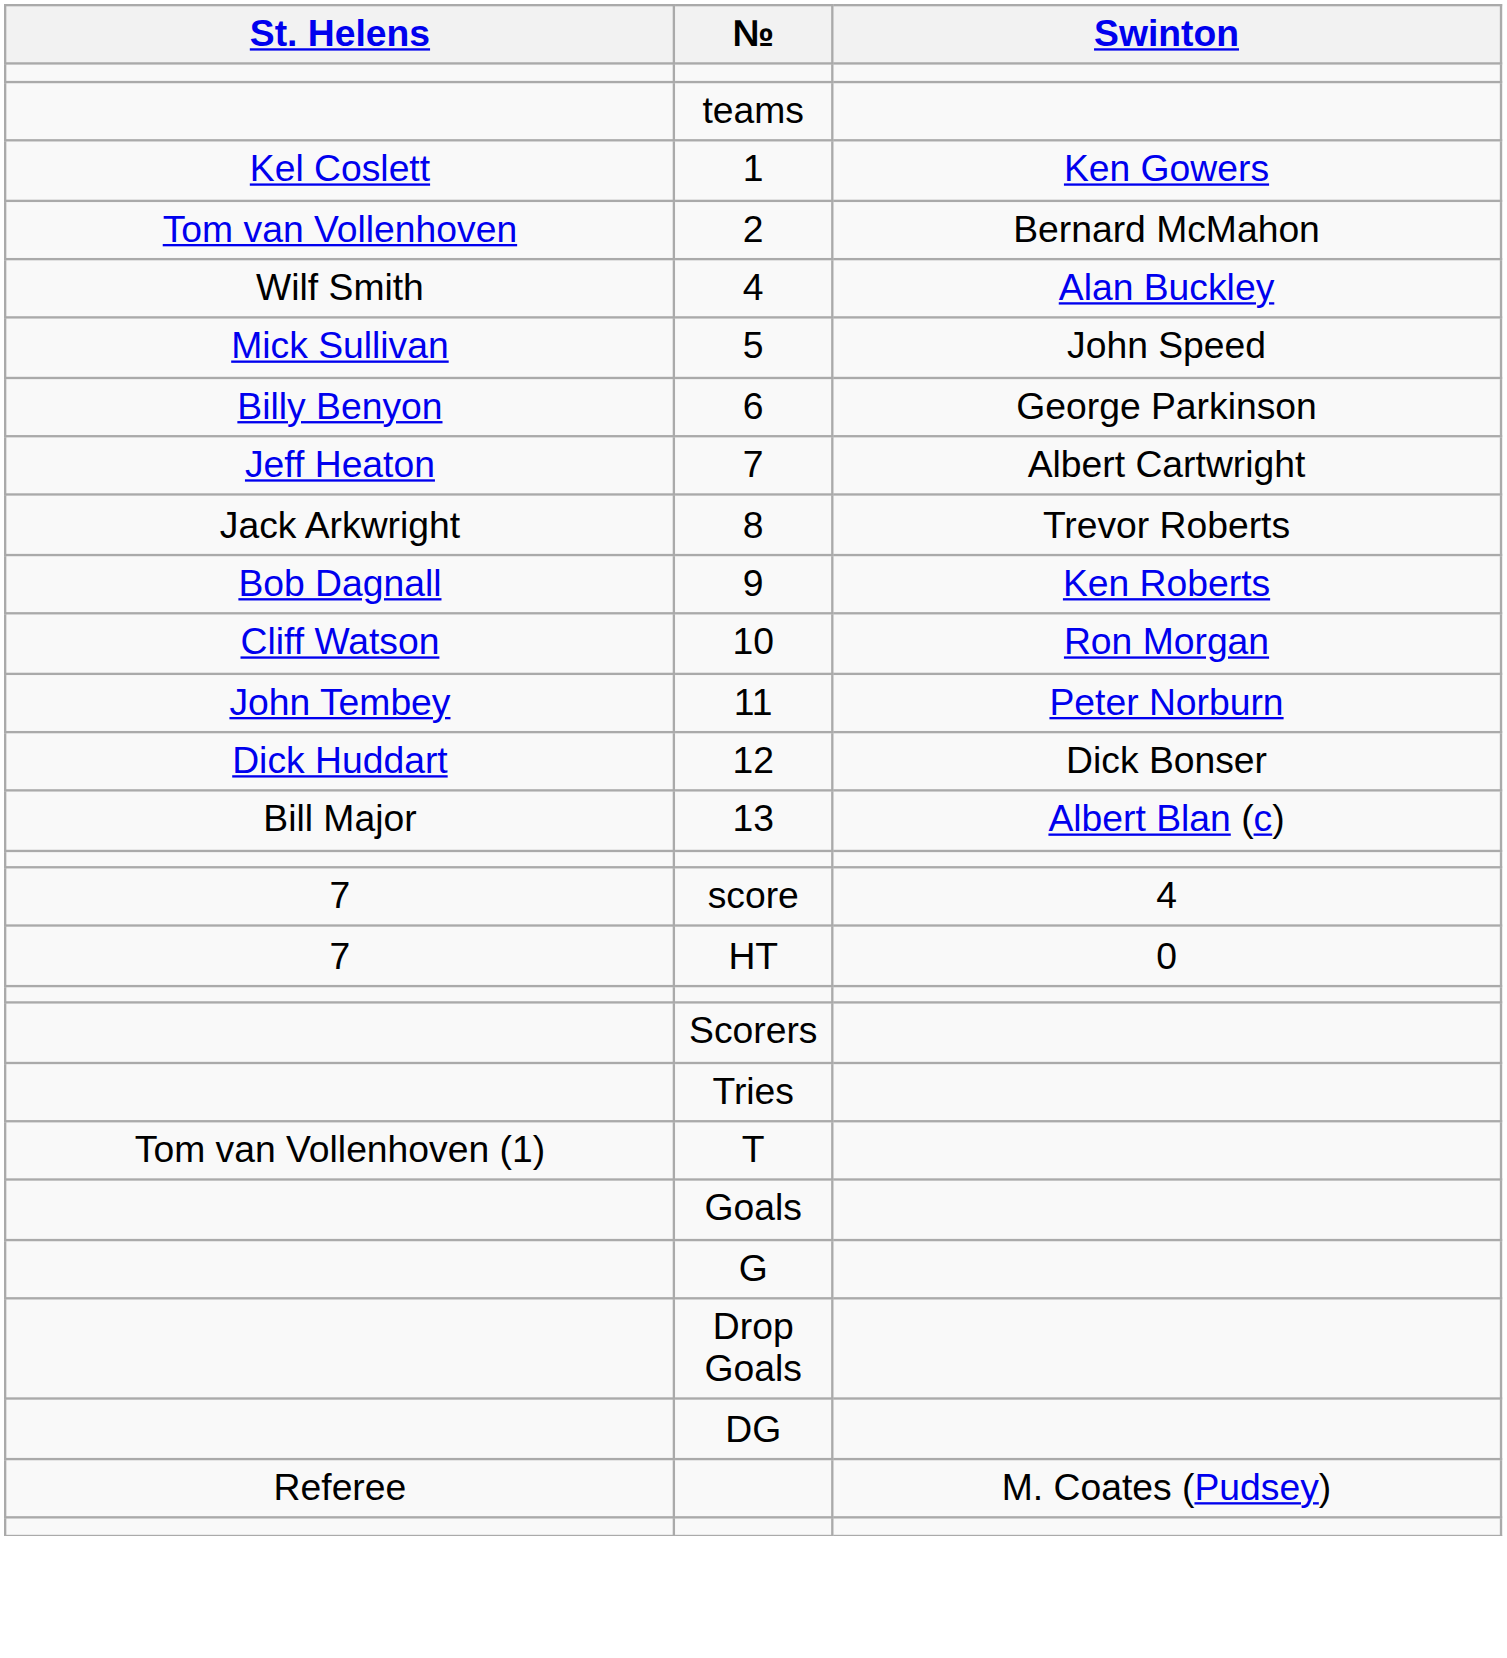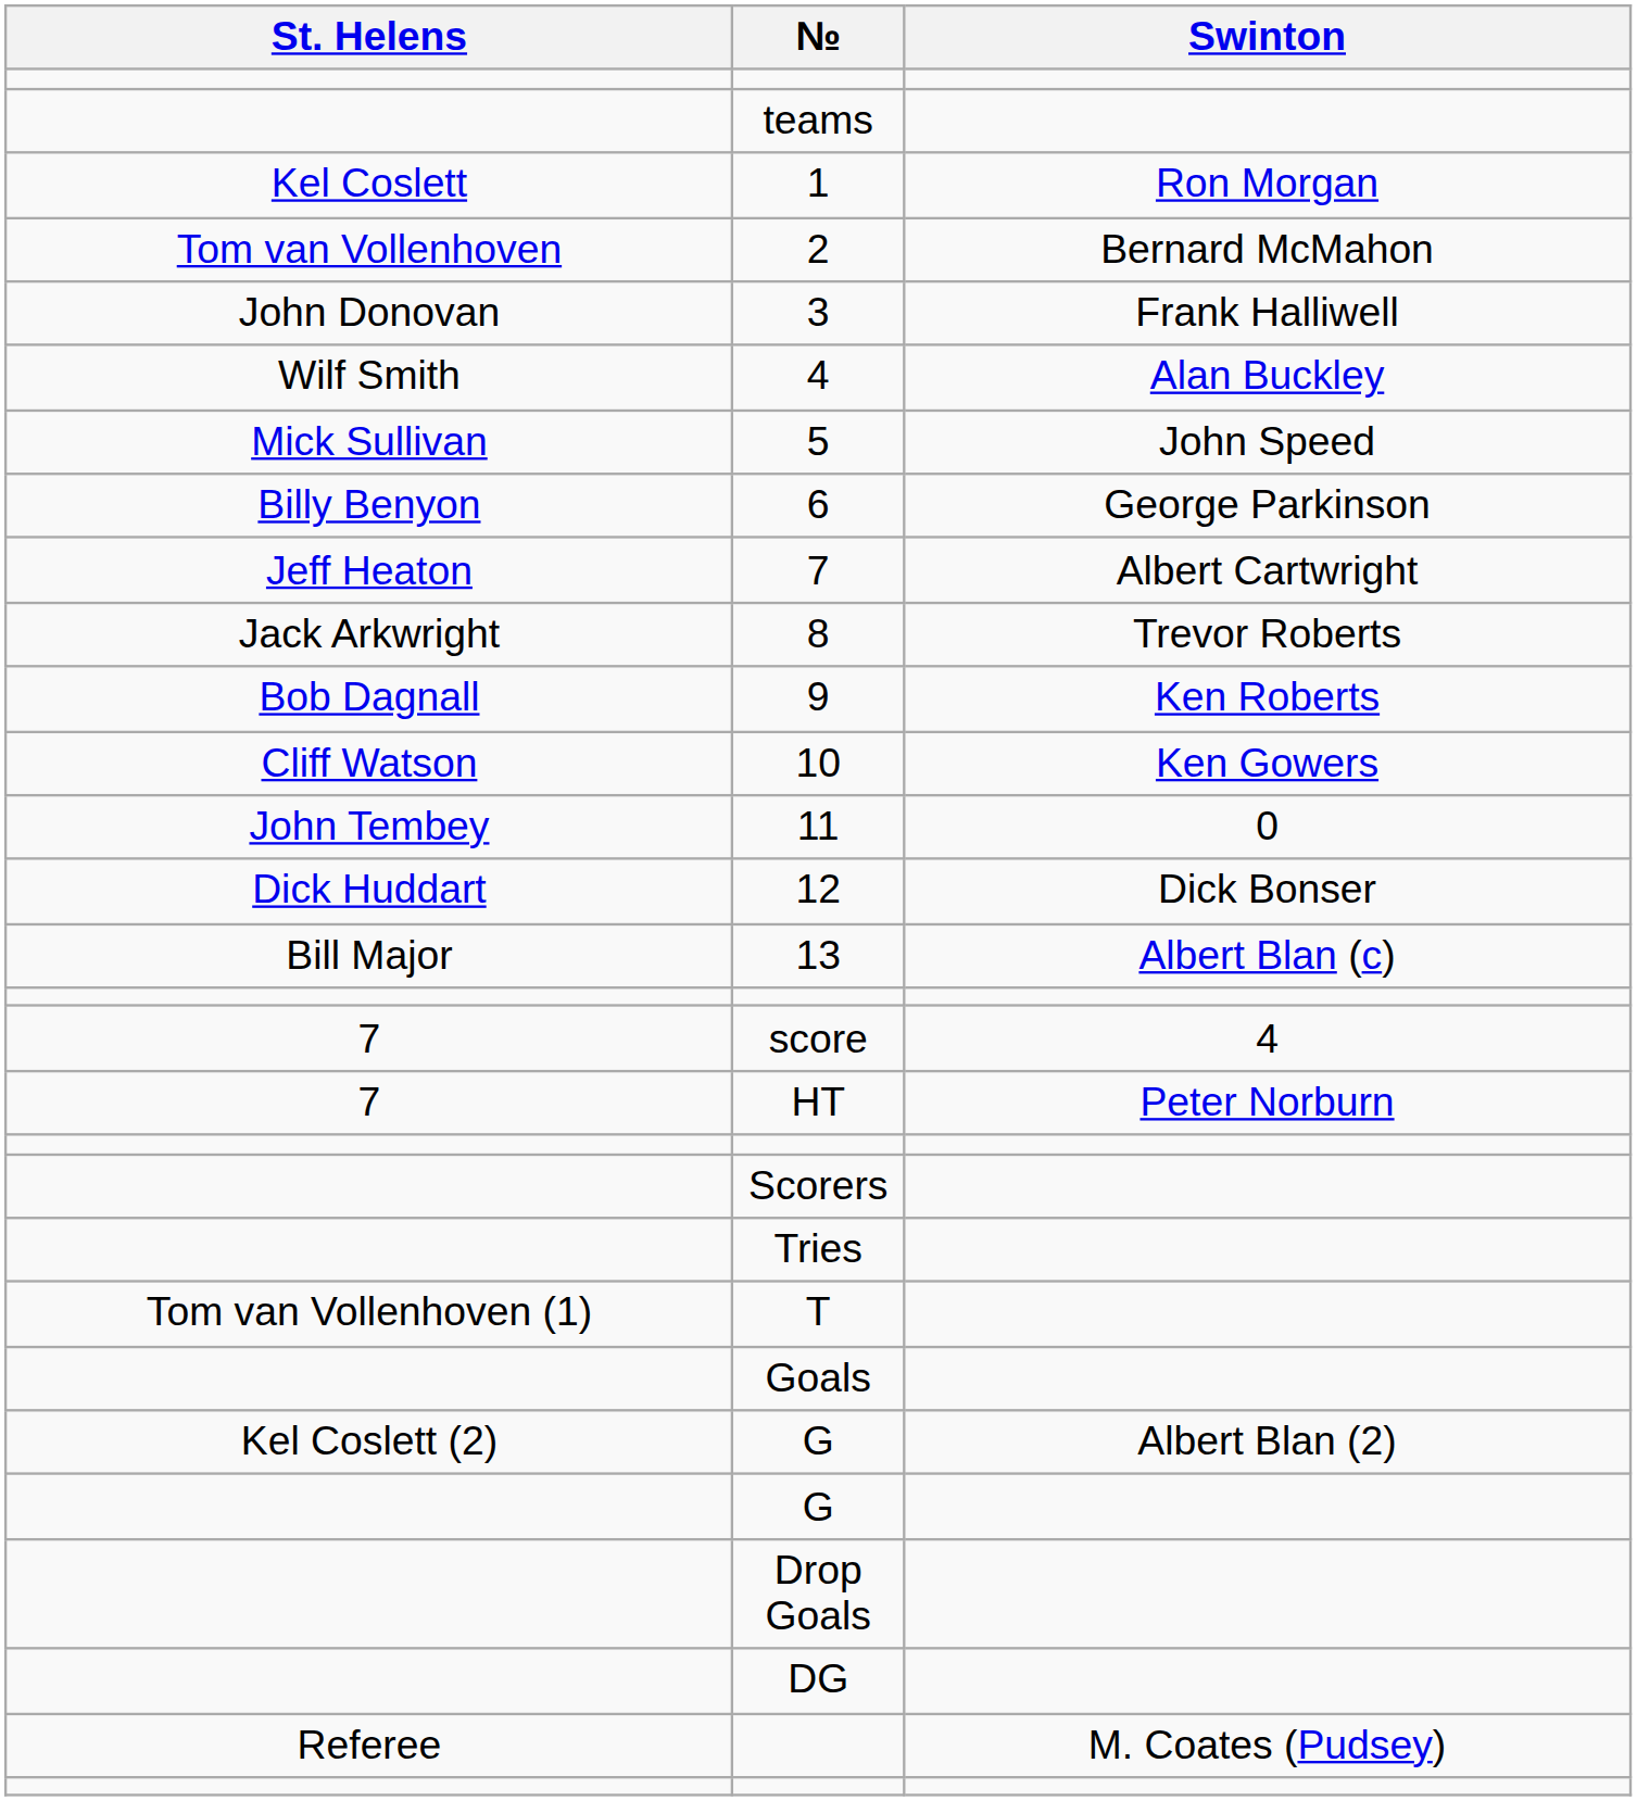 <table class="wikitable" style="text-align:center;">
 <tr>
 <th width=280 abbr="St Helens"><a href='#'>St. Helens</a></th>
 <th width=60 abbr="Number">№</th>
 <th width=280 abbr="Swinton"><a href='#'>Swinton</a></th>
 </tr>
 <tr>
 <td></td>
 <td></td>
 <td></td>
 </tr>
 <tr>
 <td></td>
 <td>teams</td>
 <td></td>
 </tr>
 <tr>
 <td><a href='#'>Kel Coslett</a></td>
 <td>1</td>
-<td><a href='#'>Ken Gowers</a></td>
+<td><a href='#'>Ron Morgan</a></td>
 </tr>
 <tr>
 <td><a href='#'>Tom van Vollenhoven</a></td>
 <td>2</td>
 <td>Bernard McMahon</td>
+</tr>
+<tr>
+<td>John Donovan </td>
+<td>3</td>
+<td>Frank Halliwell</td>
 </tr>
 <tr>
 <td>Wilf Smith </td>
 <td>4</td>
 <td><a href='#'>Alan Buckley</a></td>
 </tr>
 <tr>
 <td><a href='#'>Mick Sullivan</a></td>
 <td>5</td>
 <td>John Speed</td>
 </tr>
 <tr>
 <td><a href='#'>Billy Benyon</a></td>
 <td>6</td>
 <td>George Parkinson</td>
 </tr>
 <tr>
 <td><a href='#'>Jeff Heaton</a></td>
 <td>7</td>
 <td>Albert Cartwright</td>
 </tr>
 <tr>
 <td>Jack Arkwright </td>
 <td>8</td>
 <td>Trevor Roberts</td>
 </tr>
 <tr>
 <td><a href='#'>Bob Dagnall</a></td>
 <td>9</td>
 <td><a href='#'>Ken Roberts</a></td>
 </tr>
 <tr>
 <td><a href='#'>Cliff Watson</a></td>
 <td>10</td>
-<td><a href='#'>Ron Morgan</a></td>
+<td><a href='#'>Ken Gowers</a></td>
 </tr>
 <tr>
 <td><a href='#'>John Tembey</a></td>
 <td>11</td>
-<td><a href='#'>Peter Norburn</a></td>
+<td>0</td>
 </tr>
 <tr>
 <td><a href='#'>Dick Huddart</a></td>
 <td>12</td>
 <td>Dick Bonser</td>
 </tr>
 <tr>
 <td>Bill Major </td>
 <td>13</td>
 <td><a href='#'>Albert Blan</a> (<a href='#'>c</a>)</td>
 </tr>
 <tr>
 <td></td>
 <td></td>
 <td></td>
 </tr>
 <tr>
 <td>7</td>
 <td>score</td>
 <td>4</td>
 </tr>
 <tr>
 <td>7</td>
 <td>HT</td>
-<td>0</td>
+<td><a href='#'>Peter Norburn</a></td>
 </tr>
 <tr>
 <td></td>
 <td></td>
 <td></td>
 </tr>
 <tr>
 <td></td>
 <td>Scorers</td>
 <td></td>
 </tr>
 <tr>
 <td></td>
 <td>Tries</td>
 <td></td>
 </tr>
 <tr>
 <td>Tom van Vollenhoven (1)</td>
 <td>T</td>
 <td></td>
 </tr>
 <tr>
 <td></td>
 <td>Goals</td>
 <td></td>
 </tr>
 <tr>
+<td>Kel Coslett (2)</td>
+<td>G</td>
+<td>Albert Blan (2)</td>
+</tr>
+<tr>
 <td></td>
 <td>G</td>
 <td></td>
 </tr>
 <tr>
 <td></td>
 <td>Drop Goals</td>
 <td></td>
 </tr>
 <tr>
 <td></td>
 <td>DG</td>
 <td></td>
 </tr>
 <tr>
 <td>Referee</td>
 <td></td>
 <td>M. Coates (<a href='#'>Pudsey</a>)</td>
 </tr>
 <tr>
 <td></td>
 <td></td>
 <td></td>
 </tr>
 </table>
